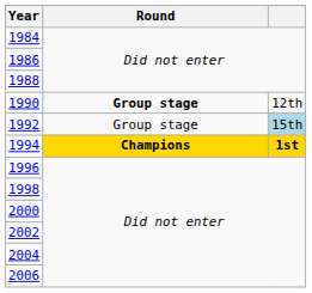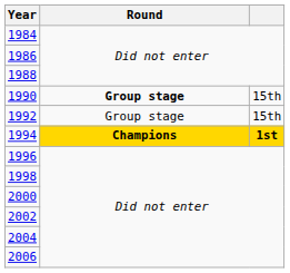 <table class="wikitable" style="text-align: center; font-size:90%">
 <tr>
 <th>Year</th>
 <th style="width:200px">Round</th>
 <th></th>
 </tr>
 <tr>
 <td><a href='#'>1984</a></td>
 <td colspan="2" rowspan="3"><em>Did not enter</em></td>
 </tr>
 <tr>
 <td><a href='#'>1986</a></td>
 </tr>
 <tr>
 <td><a href='#'>1988</a></td>
 </tr>
 <tr>
 <td><a href='#'>1990</a></td>
 <td><strong>Group stage</strong></td>
-<td>12th</td>
+<td>15th</td>
 </tr>
 <tr>
 <td><a href='#'>1992</a></td>
 <td>Group stage</td>
-<td style="background: lightblue;">15th</td>
+<td>15th</td>
 </tr>
 <tr>
 <td><a href='#'>1994</a></td>
 <td bgcolor=Gold><strong>Champions</strong></td>
 <td bgcolor=Gold><strong>1st</strong></td>
 </tr>
 <tr>
 <td><a href='#'>1996</a></td>
 <td colspan="2" rowspan="6"><em>Did not enter</em></td>
 </tr>
 <tr>
 <td><a href='#'>1998</a></td>
 </tr>
 <tr>
 <td><a href='#'>2000</a></td>
 </tr>
 <tr>
 <td><a href='#'>2002</a></td>
 </tr>
 <tr>
 <td><a href='#'>2004</a></td>
 </tr>
 <tr>
 <td><a href='#'>2006</a></td>
 </tr>
 </table>
